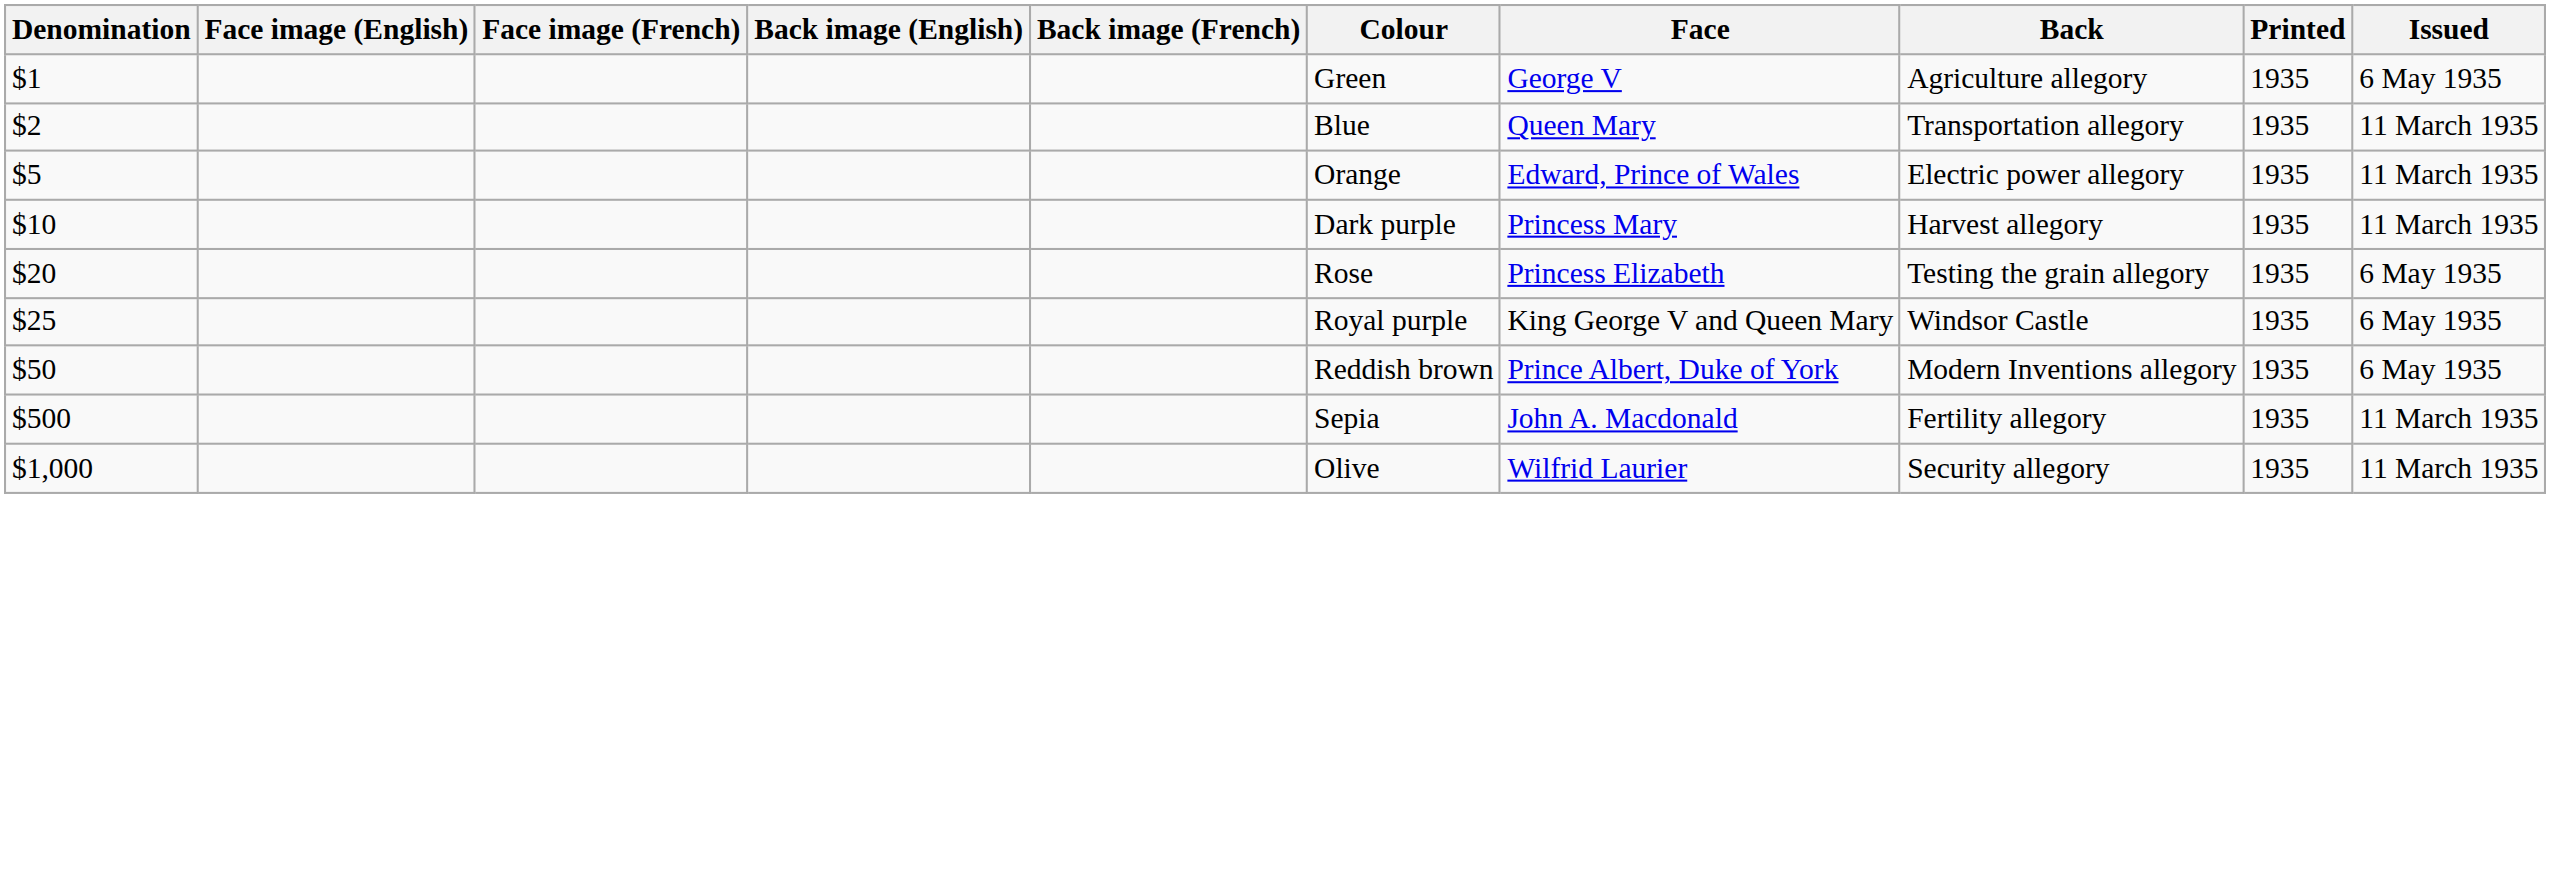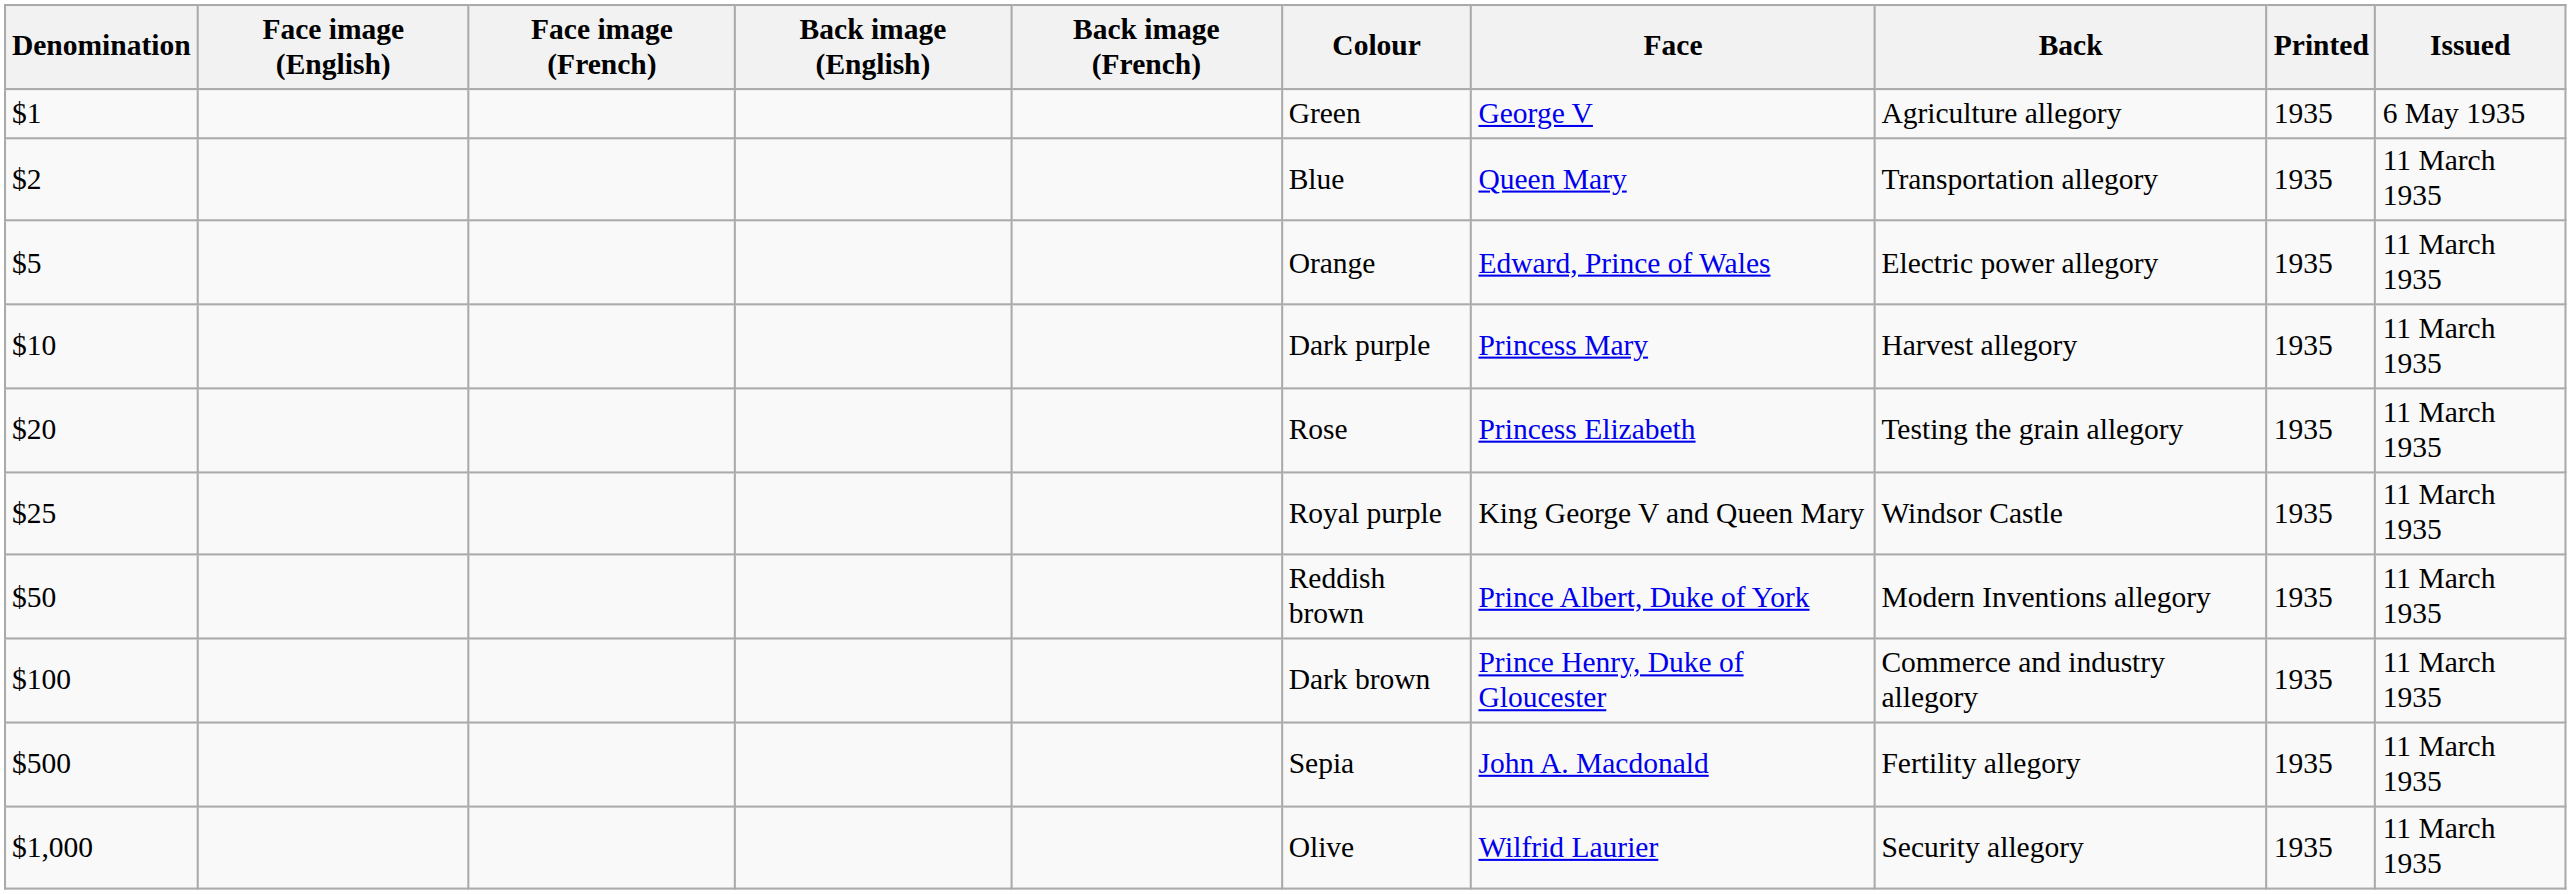 <table class="wikitable" style="font-size: 90%">
 <tr>
 <th>Denomination</th>
 <th>Face image (English)</th>
 <th>Face image (French)</th>
 <th>Back image (English)</th>
 <th>Back image (French)</th>
 <th>Colour</th>
 <th>Face</th>
 <th>Back</th>
 <th>Printed</th>
 <th>Issued</th>
 </tr>
 <tr>
 <td>$1</td>
 <td></td>
 <td></td>
 <td></td>
 <td></td>
 <td> Green</td>
 <td><a href='#'>George V</a></td>
 <td>Agriculture allegory</td>
 <td>1935</td>
 <td>6 May 1935</td>
 </tr>
 <tr>
 <td>$2</td>
 <td></td>
 <td></td>
 <td></td>
 <td></td>
 <td> Blue</td>
 <td><a href='#'>Queen Mary</a></td>
 <td>Transportation allegory</td>
 <td>1935</td>
 <td>11 March 1935</td>
 </tr>
 <tr>
 <td>$5</td>
 <td></td>
 <td></td>
 <td></td>
 <td></td>
 <td> Orange</td>
 <td><a href='#'>Edward, Prince of Wales</a></td>
 <td>Electric power allegory</td>
 <td>1935</td>
 <td>11 March 1935</td>
 </tr>
 <tr>
 <td>$10</td>
 <td></td>
 <td></td>
 <td></td>
 <td></td>
 <td> Dark purple</td>
 <td><a href='#'>Princess Mary</a></td>
 <td>Harvest allegory</td>
 <td>1935</td>
 <td>11 March 1935</td>
 </tr>
 <tr>
 <td>$20</td>
 <td></td>
 <td></td>
 <td></td>
 <td></td>
 <td> Rose</td>
 <td><a href='#'>Princess Elizabeth</a></td>
 <td>Testing the grain allegory</td>
 <td>1935</td>
-<td>6 May 1935</td>
+<td>11 March 1935</td>
 </tr>
 <tr>
 <td>$25</td>
 <td></td>
 <td></td>
 <td></td>
 <td></td>
 <td> Royal purple</td>
 <td>King George V and Queen Mary</td>
 <td>Windsor Castle</td>
 <td>1935</td>
-<td>6 May 1935</td>
+<td>11 March 1935</td>
 </tr>
 <tr>
 <td>$50</td>
 <td></td>
 <td></td>
 <td></td>
 <td></td>
 <td> Reddish brown</td>
 <td><a href='#'>Prince Albert, Duke of York</a></td>
 <td>Modern Inventions allegory</td>
 <td>1935</td>
-<td>6 May 1935</td>
+<td>11 March 1935</td>
+</tr>
+<tr>
+<td>$100</td>
+<td></td>
+<td></td>
+<td></td>
+<td></td>
+<td> Dark brown</td>
+<td><a href='#'>Prince Henry, Duke of Gloucester</a></td>
+<td>Commerce and industry allegory</td>
+<td>1935</td>
+<td>11 March 1935</td>
 </tr>
 <tr>
 <td>$500</td>
 <td></td>
 <td></td>
 <td></td>
 <td></td>
 <td> Sepia</td>
 <td><a href='#'>John A. Macdonald</a></td>
 <td>Fertility allegory</td>
 <td>1935</td>
 <td>11 March 1935</td>
 </tr>
 <tr>
 <td>$1,000</td>
 <td></td>
 <td></td>
 <td></td>
 <td></td>
 <td> Olive</td>
 <td><a href='#'>Wilfrid Laurier</a></td>
 <td>Security allegory</td>
 <td>1935</td>
 <td>11 March 1935</td>
 </tr>
 </table>
